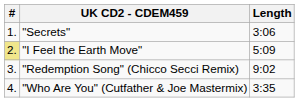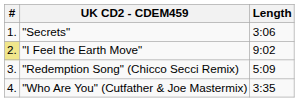 <table class="wikitable">
 <tr>
 <th bgcolor="#ebf5ff">#</th>
 <th bgcolor="#ebf5ff">UK CD2 - CDEM459</th>
 <th bgcolor="#ebf5ff">Length</th>
 </tr>
 <tr>
 <td>1.</td>
 <td>"Secrets"</td>
 <td>3:06</td>
 </tr>
 <tr>
 <td style="background: khaki;">2.</td>
 <td>"I Feel the Earth Move"</td>
-<td>5:09</td>
+<td>9:02</td>
 </tr>
 <tr>
 <td>3.</td>
 <td>"Redemption Song" (Chicco Secci Remix)</td>
-<td>9:02</td>
+<td>5:09</td>
 </tr>
 <tr>
 <td>4.</td>
 <td>"Who Are You" (Cutfather & Joe Mastermix)</td>
 <td>3:35</td>
 </tr>
 </table>
